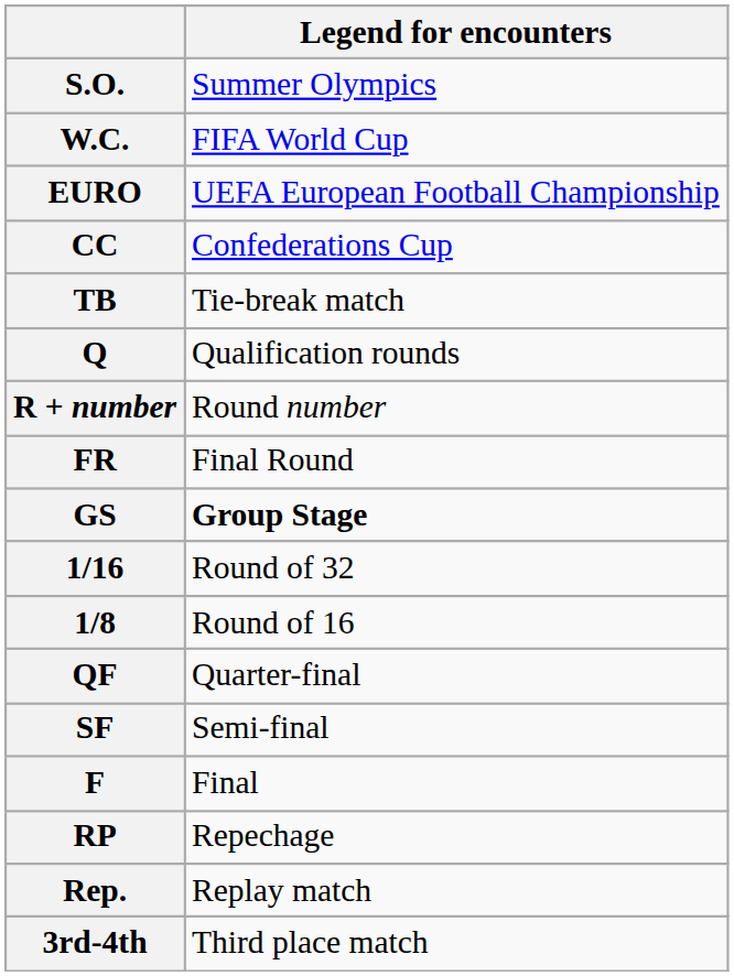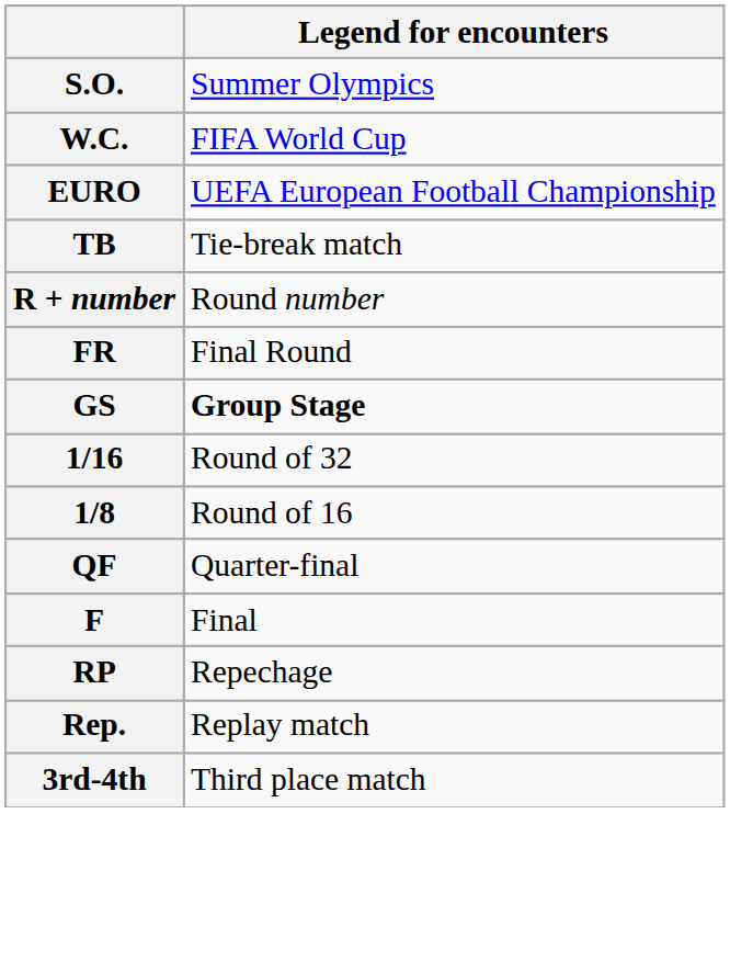 <table class="wikitable collapsible collapsed" style="font-size: 85%">
 <tr>
 <th></th>
 <th>Legend for encounters</th>
 </tr>
 <tr>
 <th>S.O.</th>
 <td><a href='#'>Summer Olympics</a></td>
 </tr>
 <tr>
 <th>W.C.</th>
 <td><a href='#'>FIFA World Cup</a></td>
 </tr>
 <tr>
 <th>EURO</th>
 <td><a href='#'>UEFA European Football Championship</a></td>
 </tr>
 <tr>
-<th>CC</th>
-<td><a href='#'>Confederations Cup</a></td>
-</tr>
-<tr>
 <th>TB</th>
 <td>Tie-break match</td>
-</tr>
-<tr>
-<th>Q</th>
-<td>Qualification rounds</td>
 </tr>
 <tr>
 <th>R + <em>number</em></th>
 <td>Round <em>number</em></td>
 </tr>
 <tr>
 <th>FR</th>
 <td>Final Round</td>
 </tr>
 <tr>
 <th>GS</th>
 <td><strong>Group Stage</strong></td>
 </tr>
 <tr>
 <th>1/16</th>
 <td>Round of 32</td>
 </tr>
 <tr>
 <th>1/8</th>
 <td>Round of 16</td>
 </tr>
 <tr>
 <th>QF</th>
 <td>Quarter-final</td>
 </tr>
 <tr>
-<th>SF</th>
-<td>Semi-final</td>
-</tr>
-<tr>
 <th>F</th>
 <td>Final</td>
 </tr>
 <tr>
 <th>RP</th>
 <td>Repechage</td>
 </tr>
 <tr>
 <th>Rep.</th>
 <td>Replay match</td>
 </tr>
 <tr>
 <th>3rd-4th</th>
 <td>Third place match</td>
 </tr>
 <tr>
 </tr>
 </table>
